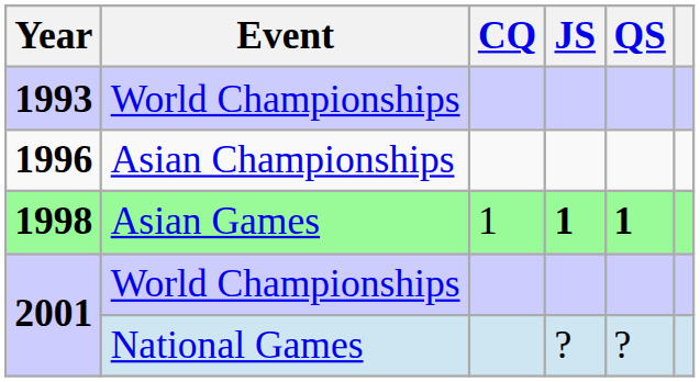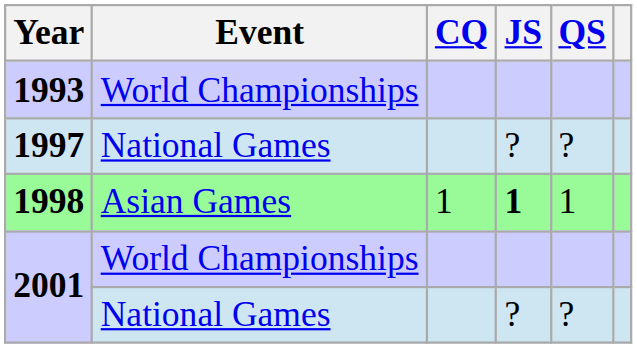 <table class="wikitable">
 <tr>
 <th align="center">Year</th>
 <th align="center">Event</th>
 <th><a href='#'>CQ</a></th>
 <th><a href='#'>JS</a></th>
 <th><a href='#'>QS</a></th>
 <th></th>
 </tr>
 <tr style="background:#ccf">
 <td><strong>1993</strong></td>
 <td align="left"><a href='#'>World Championships</a></td>
 <td></td>
 <td></td>
 <td></td>
 <td></td>
 </tr>
-<tr>
-<td><strong>1996</strong></td>
-<td><a href='#'>Asian Championships</a></td>
+<tr style="background:#CEE6F2">
+<td><strong>1997</strong></td>
+<td><a href='#'>National Games</a></td>
 <td></td>
-<td></td>
-<td></td>
+<td>?</td>
+<td>?</td>
 <td></td>
 </tr>
 <tr style="background:#98fb98">
 <td><strong>1998</strong></td>
 <td align="left"><a href='#'>Asian Games</a></td>
 <td>1</td>
 <td><strong>1</strong></td>
-<td><strong>1</strong></td>
+<td>1</td>
 <td></td>
 </tr>
 <tr style="background:#ccf">
 <td rowspan="2"><strong>2001</strong></td>
 <td align="left"><a href='#'>World Championships</a></td>
 <td></td>
 <td></td>
 <td></td>
 <td></td>
 </tr>
 <tr style="background:#CEE6F2">
 <td><a href='#'>National Games</a></td>
 <td></td>
 <td>?</td>
 <td>?</td>
 <td></td>
 </tr>
 </table>
